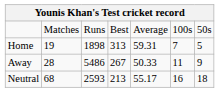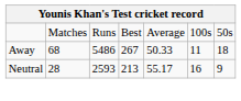 <table class="wikitable" style="float:right; margin-left:1em; width:50%;">
 <tr>
 <th colspan="7"><strong>Younis Khan's Test cricket record</strong></th>
 </tr>
 <tr>
 <td> </td>
 <td>Matches</td>
 <td>Runs</td>
 <td>Best</td>
 <td>Average</td>
 <td>100s</td>
 <td>50s</td>
 </tr>
 <tr>
-<td>Home</td>
-<td>19</td>
-<td>1898</td>
-<td>313</td>
-<td>59.31</td>
-<td>7</td>
-<td>5</td>
-</tr>
-<tr>
 <td>Away</td>
-<td>28</td>
+<td>68</td>
 <td>5486</td>
 <td>267</td>
 <td>50.33</td>
 <td>11</td>
-<td>9</td>
+<td>18</td>
 </tr>
 <tr>
 <td>Neutral</td>
-<td>68</td>
+<td>28</td>
 <td>2593</td>
 <td>213</td>
 <td>55.17</td>
 <td>16</td>
-<td>18</td>
+<td>9</td>
 </tr>
 </table>
